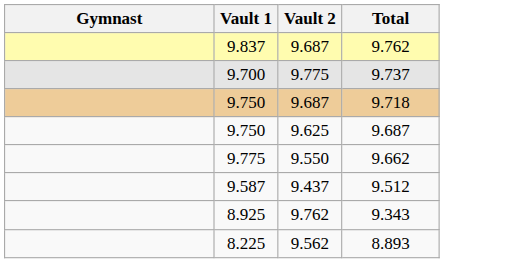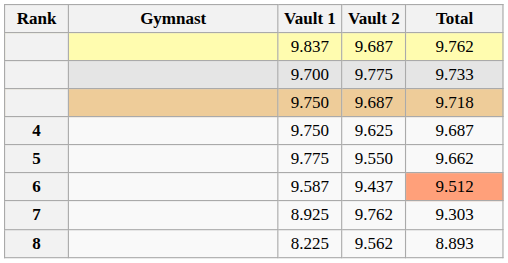 <table class="wikitable sortable" style="text-align:center; font-size:95%">
 <tr>
+<th scope="col" style="width:50px;">Rank</th>
 <th scope="col" style="width:180px;">Gymnast</th>
 <th scope="col" style="width:50px;">Vault 1</th>
 <th scope="col" style="width:50px;">Vault 2</th>
 <th scope="col" style="width:80px;">Total</th>
 </tr>
 <tr style="background:#fffcaf;">
+<th scope=row style="text-align:center"></th>
 <td style="text-align:left;"></td>
 <td>9.837</td>
 <td>9.687</td>
 <td>9.762</td>
 </tr>
 <tr style="background:#e5e5e5;">
+<th scope=row style="text-align:center"></th>
 <td style="text-align:left;"></td>
 <td>9.700</td>
 <td>9.775</td>
-<td>9.737</td>
+<td>9.733</td>
 </tr>
 <tr style="background:#ec9;">
+<th scope=row style="text-align:center"></th>
 <td style="text-align:left;"></td>
 <td>9.750</td>
 <td>9.687</td>
 <td>9.718</td>
 </tr>
 <tr>
+<th scope=row style="text-align:center">4</th>
 <td style="text-align:left;"></td>
 <td>9.750</td>
 <td>9.625</td>
 <td>9.687</td>
 </tr>
 <tr>
+<th scope=row style="text-align:center">5</th>
 <td style="text-align:left;"></td>
 <td>9.775</td>
 <td>9.550</td>
 <td>9.662</td>
 </tr>
 <tr>
+<th scope=row style="text-align:center">6</th>
 <td style="text-align:left;"></td>
 <td>9.587</td>
 <td>9.437</td>
-<td>9.512</td>
+<td style="background: lightsalmon;">9.512</td>
 </tr>
 <tr>
+<th scope=row style="text-align:center">7</th>
 <td style="text-align:left;"></td>
 <td>8.925</td>
 <td>9.762</td>
-<td>9.343</td>
+<td>9.303</td>
 </tr>
 <tr>
+<th scope=row style="text-align:center">8</th>
 <td style="text-align:left;"></td>
 <td>8.225</td>
 <td>9.562</td>
 <td>8.893</td>
 </tr>
 </table>
